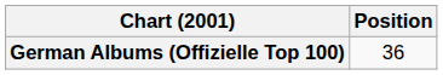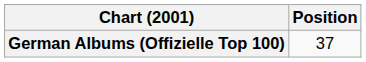 <table class="wikitable plainrowheaders" style="text-align:center">
 <tr>
 <th scope="col">Chart (2001)</th>
 <th scope="col">Position</th>
 </tr>
 <tr>
 <th scope="row">German Albums (Offizielle Top 100)</th>
-<td>36</td>
+<td>37</td>
 </tr>
 </table>
